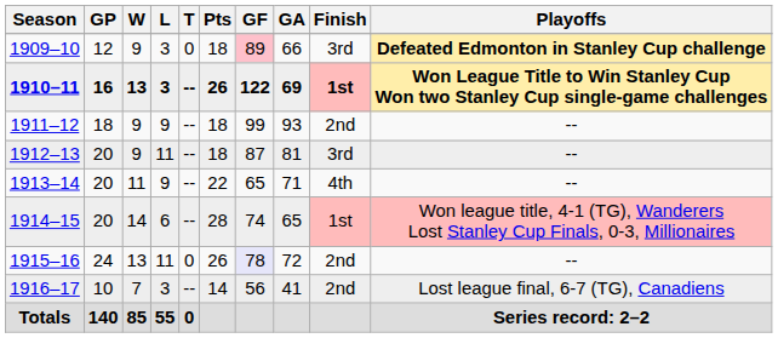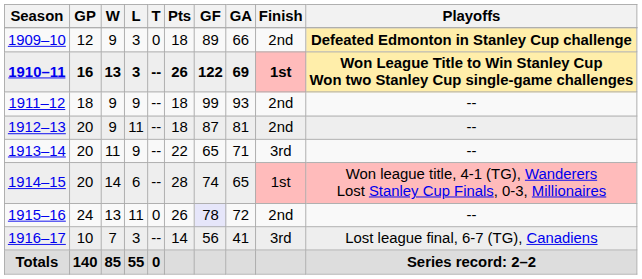 <table class="wikitable">
 <tr>
 <th>Season</th>
 <th>GP</th>
 <th>W</th>
 <th>L</th>
 <th>T</th>
 <th>Pts</th>
 <th>GF</th>
 <th>GA</th>
 <th>Finish</th>
 <th>Playoffs</th>
 </tr>
 <tr>
 </tr>
 <tr align="center">
 <td><a href='#'>1909–10</a></td>
 <td>12</td>
 <td>9</td>
 <td>3</td>
 <td>0</td>
 <td>18</td>
-<td style="background: pink;">89</td>
+<td>89</td>
 <td>66</td>
-<td>3rd</td>
+<td>2nd</td>
 <td bgcolor="#ffeeaa"><strong>Defeated Edmonton in Stanley Cup challenge</strong></td>
 </tr>
 <tr bgcolor="#eeeeee" align="center">
 <td><strong><a href='#'>1910–11</a></strong></td>
 <td><strong>16</strong></td>
 <td><strong>13</strong></td>
 <td><strong>3</strong></td>
 <td><strong>--</strong></td>
 <td><strong>26</strong></td>
 <td><strong>122</strong></td>
 <td><strong>69</strong></td>
 <td bgcolor="#ffbbbb"><strong>1st</strong></td>
 <td bgcolor="#ffeeaa"><strong>Won League Title to Win Stanley Cup</strong><br><strong>Won two Stanley Cup single-game challenges</strong></td>
 </tr>
 <tr align="center">
 <td><a href='#'>1911–12</a></td>
 <td>18</td>
 <td>9</td>
 <td>9</td>
 <td>--</td>
 <td>18</td>
 <td>99</td>
 <td>93</td>
 <td>2nd</td>
 <td>--</td>
 </tr>
 <tr bgcolor="#eeeeee" align="center">
 <td><a href='#'>1912–13</a></td>
 <td>20</td>
 <td>9</td>
 <td>11</td>
 <td>--</td>
 <td>18</td>
 <td>87</td>
 <td>81</td>
-<td>3rd</td>
+<td>2nd</td>
 <td>--</td>
 </tr>
 <tr align="center">
 <td><a href='#'>1913–14</a></td>
 <td>20</td>
 <td>11</td>
 <td>9</td>
 <td>--</td>
 <td>22</td>
 <td>65</td>
 <td>71</td>
-<td>4th</td>
+<td>3rd</td>
 <td>--</td>
 </tr>
 <tr bgcolor="#eeeeee" align="center">
 <td><a href='#'>1914–15</a></td>
 <td>20</td>
 <td>14</td>
 <td>6</td>
 <td>--</td>
 <td>28</td>
 <td>74</td>
 <td>65</td>
 <td bgcolor="#ffbbbb">1st</td>
 <td bgcolor="#ffbbbb">Won league title, 4-1 (TG), <a href='#'>Wanderers</a><br>Lost <a href='#'>Stanley Cup Finals</a>, 0-3, <a href='#'>Millionaires</a></td>
 </tr>
 <tr align="center">
 <td><a href='#'>1915–16</a></td>
 <td>24</td>
 <td>13</td>
 <td>11</td>
 <td>0</td>
 <td>26</td>
 <td style="background: lavender;">78</td>
 <td>72</td>
 <td>2nd</td>
 <td>--</td>
 </tr>
 <tr bgcolor="#eeeeee" align="center">
 <td><a href='#'>1916–17</a></td>
 <td>10</td>
 <td>7</td>
 <td>3</td>
 <td>--</td>
 <td>14</td>
 <td>56</td>
 <td>41</td>
-<td>2nd</td>
+<td>3rd</td>
 <td>Lost league final, 6-7 (TG), <a href='#'>Canadiens</a></td>
 </tr>
 <tr align="center" style="font-weight:bold; background-color:#dddddd;" |>
 <td>Totals</td>
 <td><strong>140</strong></td>
 <td><strong>85</strong></td>
 <td><strong>55</strong></td>
 <td><strong>0</strong></td>
 <td><strong></strong></td>
 <td><strong></strong></td>
 <td><strong></strong></td>
 <td><strong></strong></td>
 <td><strong>Series record: 2–2</strong></td>
 </tr>
 </table>
